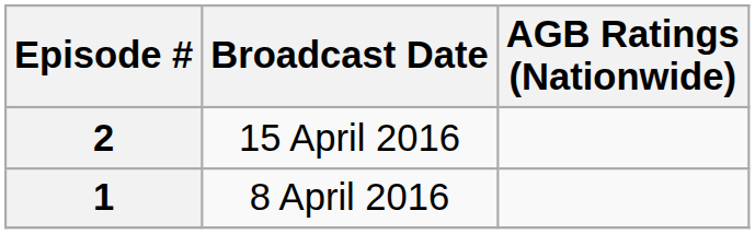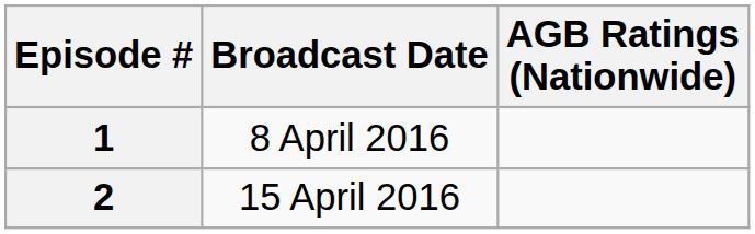 <table class=wikitable style="text-align:center">
 <tr>
 <th>Episode #</th>
 <th>Broadcast Date</th>
 <th>AGB Ratings<br>(Nationwide)<br></th>
 </tr>
 <tr>
+<th>1</th>
+<td>8 April 2016</td>
+<td></td>
+</tr>
+<tr>
 <th>2</th>
 <td>15 April 2016</td>
 <td></td>
 </tr>
 <tr>
-<th>1</th>
-<td>8 April 2016</td>
-<td></td>
-</tr>
-<tr>
 </tr>
 </table>
